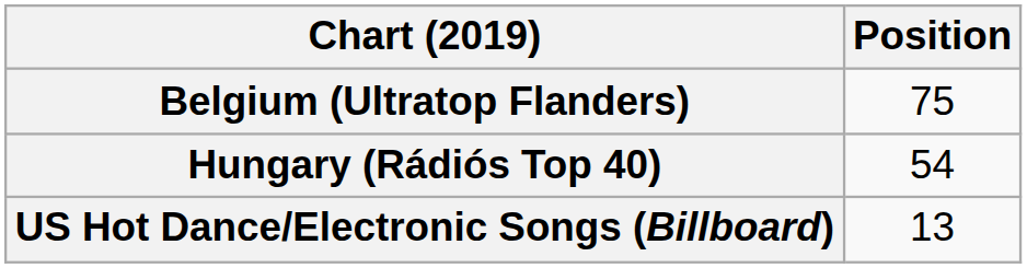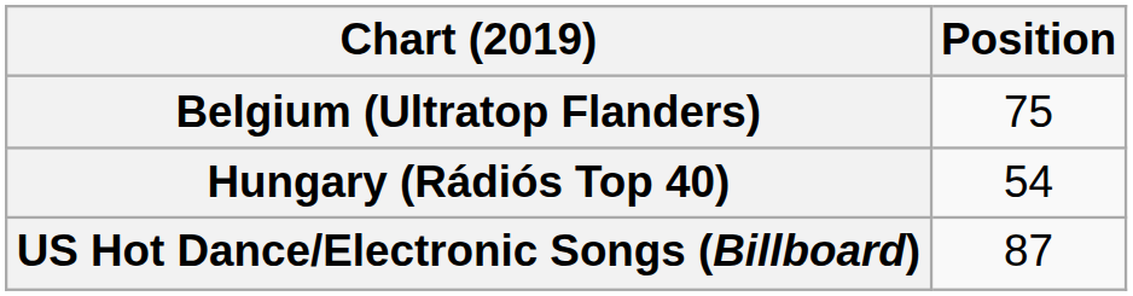 <table class="wikitable sortable plainrowheaders" style="text-align:center">
 <tr>
 <th scope="col">Chart (2019)</th>
 <th scope="col">Position</th>
 </tr>
 <tr>
 <th scope="row">Belgium (Ultratop Flanders)</th>
 <td>75</td>
 </tr>
 <tr>
 <th scope="row">Hungary (Rádiós Top 40)</th>
 <td>54</td>
 </tr>
 <tr>
 <th scope="row">US Hot Dance/Electronic Songs (<em>Billboard</em>)</th>
-<td>13</td>
+<td>87</td>
 </tr>
 </table>
